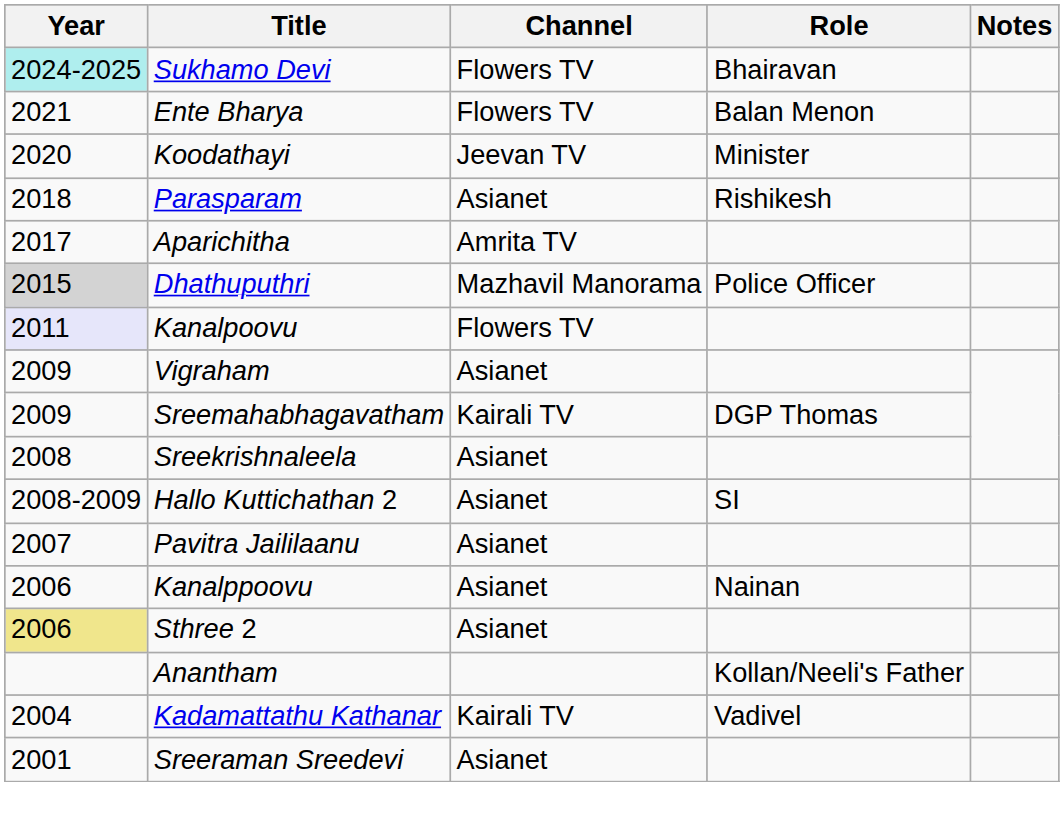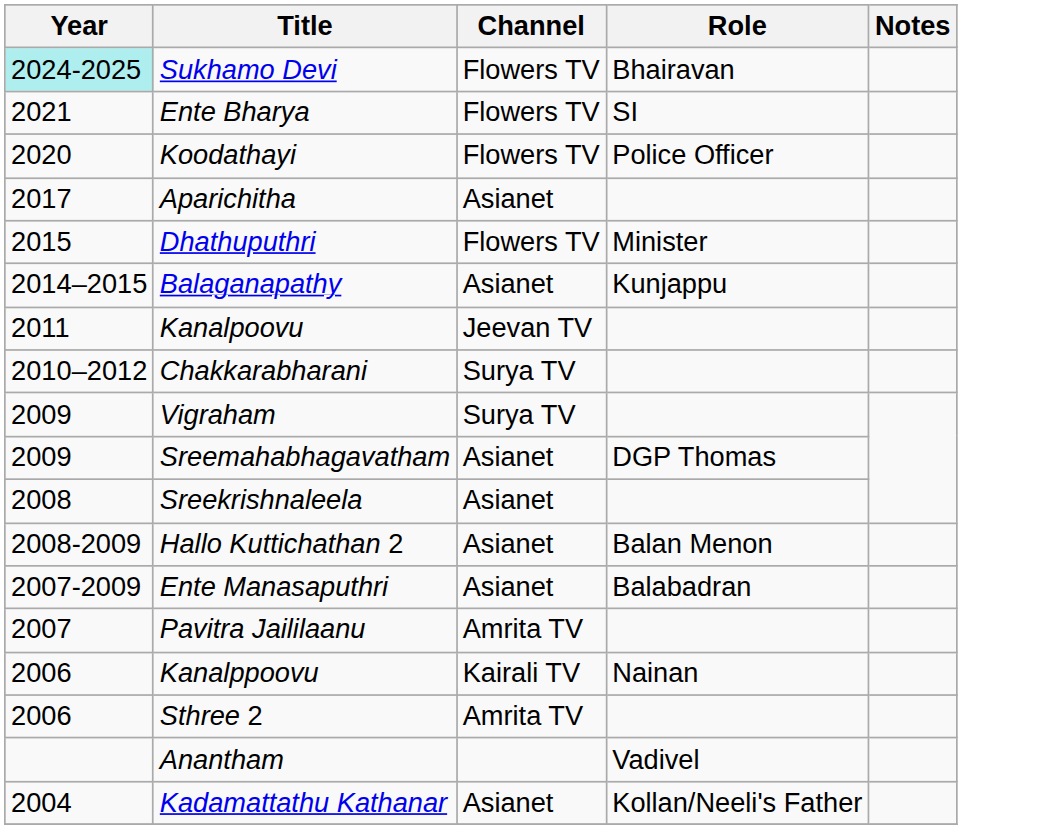 <table class="wikitable">
 <tr>
 <th>Year</th>
 <th>Title</th>
 <th>Channel</th>
 <th>Role</th>
 <th>Notes</th>
 </tr>
 <tr>
 <td style="background: paleturquoise;">2024-2025</td>
 <td><em><a href='#'>Sukhamo Devi</a></em></td>
 <td>Flowers TV</td>
 <td>Bhairavan</td>
 <td></td>
 </tr>
 <tr>
 <td>2021</td>
 <td><em>Ente Bharya</em></td>
 <td>Flowers TV</td>
-<td>Balan Menon</td>
+<td>SI</td>
 <td></td>
 </tr>
 <tr>
 <td>2020</td>
 <td><em>Koodathayi</em></td>
-<td>Jeevan TV</td>
-<td>Minister</td>
-<td></td>
-</tr>
-<tr>
-<td>2018</td>
-<td><em><a href='#'>Parasparam</a></em></td>
-<td>Asianet</td>
-<td>Rishikesh</td>
+<td>Flowers TV</td>
+<td>Police Officer</td>
 <td></td>
 </tr>
 <tr>
 <td>2017</td>
 <td><em>Aparichitha</em></td>
-<td>Amrita TV</td>
+<td>Asianet</td>
 <td></td>
 <td></td>
 </tr>
 <tr>
-<td style="background: lightgrey;">2015</td>
+<td>2015</td>
 <td><em><a href='#'>Dhathuputhri</a></em></td>
-<td>Mazhavil Manorama</td>
-<td>Police Officer</td>
+<td>Flowers TV</td>
+<td>Minister</td>
 <td></td>
 </tr>
 <tr>
-<td style="background: lavender;">2011</td>
+<td>2014–2015</td>
+<td><em><a href='#'>Balaganapathy</a></em></td>
+<td>Asianet</td>
+<td>Kunjappu</td>
+<td></td>
+</tr>
+<tr>
+<td>2011</td>
 <td><em>Kanalpoovu</em></td>
-<td>Flowers TV</td>
+<td>Jeevan TV</td>
+<td></td>
+<td></td>
+</tr>
+<tr>
+<td>2010–2012</td>
+<td><em>Chakkarabharani</em></td>
+<td>Surya TV</td>
 <td></td>
 <td></td>
 </tr>
 <tr>
 <td>2009</td>
 <td><em>Vigraham</em></td>
-<td>Asianet</td>
+<td>Surya TV</td>
 <td></td>
 </tr>
 <tr>
 <td>2009</td>
 <td><em>Sreemahabhagavatham</em></td>
-<td>Kairali TV</td>
+<td>Asianet</td>
 <td>DGP Thomas</td>
 </tr>
 <tr>
 <td>2008</td>
 <td><em>Sreekrishnaleela</em></td>
 <td>Asianet</td>
 <td></td>
 </tr>
 <tr>
 <td>2008-2009</td>
 <td><em>Hallo Kuttichathan</em> 2</td>
 <td>Asianet</td>
-<td>SI</td>
+<td>Balan Menon</td>
+<td></td>
+</tr>
+<tr>
+<td>2007-2009</td>
+<td><em>Ente Manasaputhri</em></td>
+<td>Asianet</td>
+<td>Balabadran</td>
 <td></td>
 </tr>
 <tr>
 <td>2007</td>
 <td><em>Pavitra Jaililaanu</em></td>
-<td>Asianet</td>
+<td>Amrita TV</td>
 <td></td>
 <td></td>
 </tr>
 <tr>
 <td>2006</td>
 <td><em>Kanalppoovu</em></td>
-<td>Asianet</td>
+<td>Kairali TV</td>
 <td>Nainan</td>
 <td></td>
 </tr>
 <tr>
-<td style="background: khaki;">2006</td>
+<td>2006</td>
 <td><em>Sthree</em> 2</td>
-<td>Asianet</td>
+<td>Amrita TV</td>
 <td></td>
 <td></td>
 </tr>
 <tr>
 <td></td>
 <td><em>Anantham</em></td>
 <td></td>
-<td>Kollan/Neeli's Father</td>
+<td>Vadivel</td>
 <td></td>
 </tr>
 <tr>
 <td>2004</td>
 <td><em><a href='#'>Kadamattathu Kathanar</a></em></td>
-<td>Kairali TV</td>
-<td>Vadivel</td>
-<td></td>
-</tr>
-<tr>
-<td>2001</td>
-<td><em>Sreeraman Sreedevi</em></td>
 <td>Asianet</td>
-<td></td>
+<td>Kollan/Neeli's Father</td>
 <td></td>
 </tr>
 <tr>
 </tr>
 </table>
